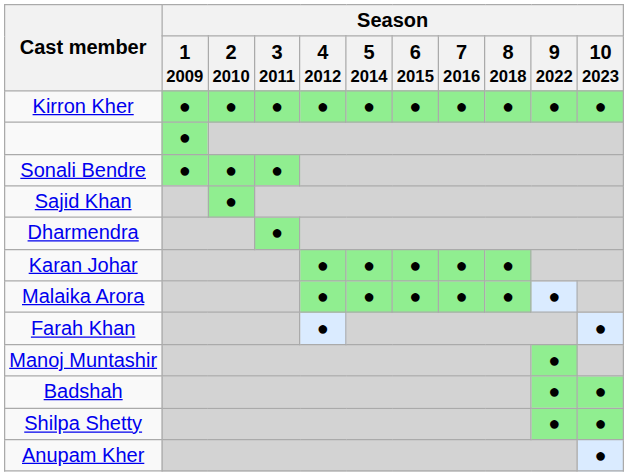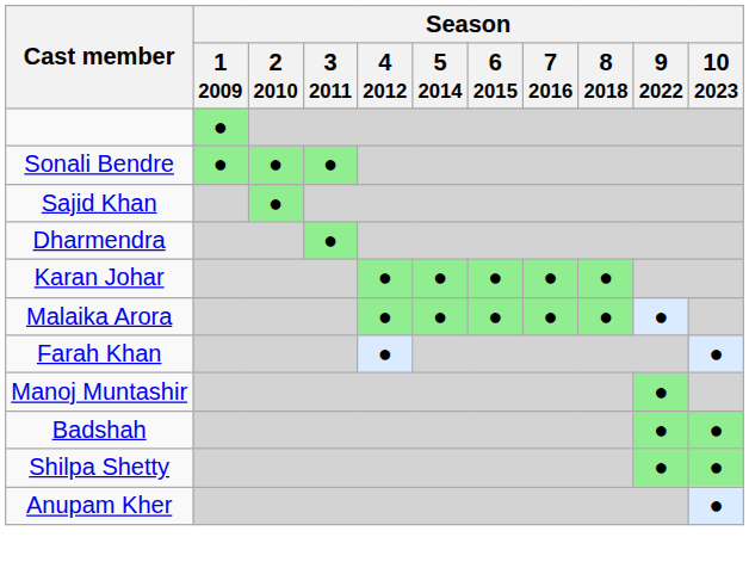 <table class="wikitable plainrowheaders collapsible mw-collapsible nowrap" style="text-align:center; font-size:100%">
 <tr>
 <th rowspan="2" scope="col">Cast member</th>
 <th colspan="10" scope="col" style="text-align:center">Season</th>
 </tr>
 <tr>
 <th width="15">1<br><small>2009</small></th>
 <th width="15">2<br><small>2010</small></th>
 <th width="15">3<br><small>2011</small></th>
 <th width="15">4<br><small>2012</small></th>
 <th width="15">5<br><small>2014</small></th>
 <th width="15">6<br><small>2015</small></th>
 <th width="15">7<br><small>2016</small></th>
 <th width="15">8<br><small>2018</small></th>
 <th width="15">9<br><small>2022</small></th>
 <th width="15">10<br><small>2023</small></th>
-</tr>
-<tr>
-<td><a href='#'>Kirron Kher</a> </td>
-<td style="background:#90EE90">●</td>
-<td style="background:#90EE90">●</td>
-<td style="background:#90EE90">●</td>
-<td style="background:#90EE90">●</td>
-<td style="background:#90EE90">●</td>
-<td style="background:#90EE90">●</td>
-<td style="background:#90EE90">●</td>
-<td style="background:#90EE90">●</td>
-<td style="background:#90EE90">●</td>
-<td style="background:#90EE90">●</td>
 </tr>
 <tr>
 <td></td>
 <td style="background:#90EE90">●</td>
 <td colspan="9"  style="background:lightgrey"></td>
 </tr>
 <tr>
 <td><a href='#'>Sonali Bendre</a></td>
 <td style="background:#90EE90">●</td>
 <td style="background:#90EE90">●</td>
 <td style="background:#90EE90">●</td>
 <td colspan="7"  style="background:lightgrey"></td>
 </tr>
 <tr>
 <td><a href='#'>Sajid Khan</a></td>
 <td style="background:lightgrey"></td>
 <td style="background:#90EE90">●</td>
 <td colspan="8"   style="background:lightgrey"></td>
 </tr>
 <tr>
 <td><a href='#'>Dharmendra</a></td>
 <td colspan="2"   style="background:lightgrey"></td>
 <td style="background:#90EE90">●</td>
 <td colspan="7"   style="background:lightgrey"></td>
 </tr>
 <tr>
 <td><a href='#'>Karan Johar</a></td>
 <td colspan="3"   style="background:lightgrey"></td>
 <td style="background:#90EE90">●</td>
 <td style="background:#90EE90">●</td>
 <td style="background:#90EE90">●</td>
 <td style="background:#90EE90">●</td>
 <td style="background:#90EE90">●</td>
 <td colspan="2"   style="background:lightgrey"></td>
 </tr>
 <tr>
 <td><a href='#'>Malaika Arora</a></td>
 <td colspan="3"   style="background:lightgrey"></td>
 <td style="background:#90EE90">●</td>
 <td style="background:#90EE90">●</td>
 <td style="background:#90EE90">●</td>
 <td style="background:#90EE90">●</td>
 <td style="background:#90EE90">●</td>
 <td style="background:#DAEBFF">●</td>
 <td style="background:lightgrey"></td>
 </tr>
 <tr>
 <td><a href='#'>Farah Khan</a></td>
 <td colspan="3"  style="background:lightgrey"></td>
 <td style="background:#DAEBFF">●</td>
 <td colspan="5"  style="background:lightgrey"></td>
 <td style="background:#DAEBFF">●</td>
 </tr>
 <tr>
 <td><a href='#'>Manoj Muntashir</a></td>
 <td colspan="8"  style="background:lightgrey"></td>
 <td style="background:#90EE90">●</td>
 <td style="background:lightgrey"></td>
 </tr>
 <tr>
 <td><a href='#'>Badshah</a></td>
 <td colspan="8"  style="background:lightgrey"></td>
 <td style="background:#90EE90">●</td>
 <td style="background:#90EE90">●</td>
 </tr>
 <tr>
 <td><a href='#'>Shilpa Shetty</a></td>
 <td colspan="8"  style="background:lightgrey"></td>
 <td style="background:#90EE90">●</td>
 <td style="background:#90EE90">●</td>
 </tr>
 <tr>
 <td><a href='#'>Anupam Kher</a></td>
 <td colspan="9"  style="background:lightgrey"></td>
 <td style="background:#DAEBFF">●</td>
 </tr>
 </table>
